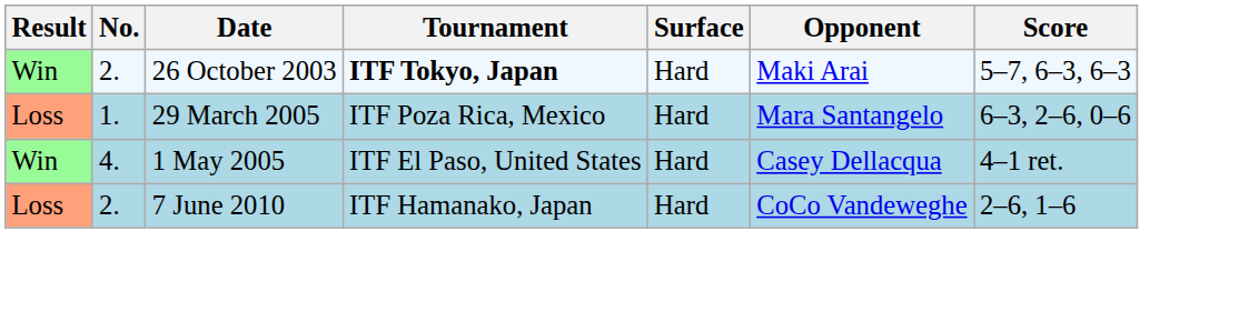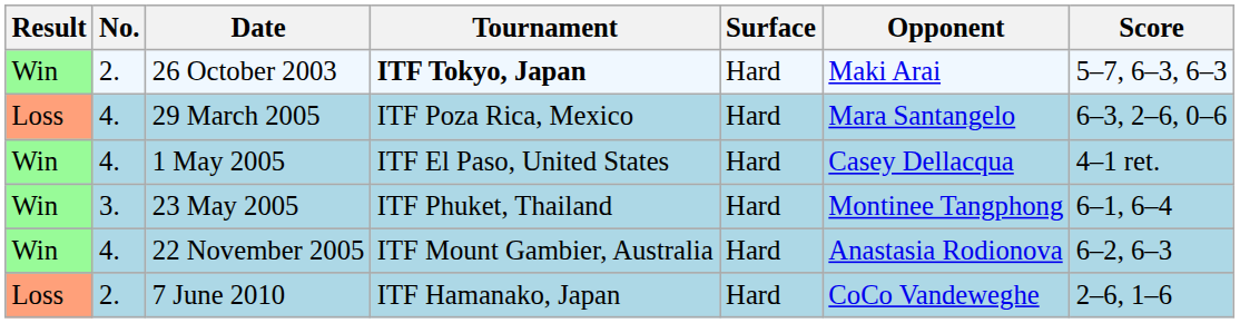 <table class="sortable wikitable" style=font-size:97%>
 <tr>
 <th>Result</th>
 <th>No.</th>
 <th>Date</th>
 <th>Tournament</th>
 <th>Surface</th>
 <th>Opponent</th>
 <th class="unsortable">Score</th>
 </tr>
 <tr style="background:#f0f8ff;">
 <td style="background:#98fb98;">Win</td>
 <td>2.</td>
 <td>26 October 2003</td>
 <td><strong>ITF Tokyo, Japan</strong></td>
 <td>Hard</td>
 <td> <a href='#'>Maki Arai</a></td>
 <td>5–7, 6–3, 6–3</td>
 </tr>
 <tr style="background:lightblue;">
 <td style="background:#ffa07a;">Loss</td>
-<td>1.</td>
+<td>4.</td>
 <td>29 March 2005</td>
 <td>ITF Poza Rica, Mexico</td>
 <td>Hard</td>
 <td> <a href='#'>Mara Santangelo</a></td>
 <td>6–3, 2–6, 0–6</td>
 </tr>
 <tr style="background:lightblue;">
 <td style="background:#98fb98;">Win</td>
 <td>4.</td>
 <td>1 May 2005</td>
 <td>ITF El Paso, United States</td>
 <td>Hard</td>
 <td> <a href='#'>Casey Dellacqua</a></td>
 <td>4–1 ret.</td>
 </tr>
 <tr style="background:lightblue;">
+<td style="background:#98fb98;">Win</td>
+<td>3.</td>
+<td>23 May 2005</td>
+<td>ITF Phuket, Thailand</td>
+<td>Hard</td>
+<td> <a href='#'>Montinee Tangphong</a></td>
+<td>6–1, 6–4</td>
+</tr>
+<tr style="background:lightblue;">
+<td style="background:#98fb98;">Win</td>
+<td>4.</td>
+<td>22 November 2005</td>
+<td>ITF Mount Gambier, Australia</td>
+<td>Hard</td>
+<td> <a href='#'>Anastasia Rodionova</a></td>
+<td>6–2, 6–3</td>
+</tr>
+<tr style="background:lightblue;">
 <td style="background:#ffa07a;">Loss</td>
 <td>2.</td>
 <td>7 June 2010</td>
 <td>ITF Hamanako, Japan</td>
 <td>Hard</td>
 <td> <a href='#'>CoCo Vandeweghe</a></td>
 <td>2–6, 1–6</td>
 </tr>
 </table>
